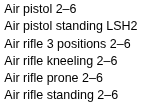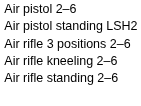 <table>
 <tr>
 <td>Air pistol 2–6<br></td>
 <td></td>
 <td></td>
 <td></td>
 </tr>
 <tr>
 <td>Air pistol standing LSH2<br></td>
 <td></td>
 <td></td>
 <td></td>
 </tr>
 <tr>
 <td>Air rifle 3 positions 2–6<br></td>
 <td></td>
 <td></td>
 <td></td>
 </tr>
 <tr>
 <td>Air rifle kneeling 2–6<br></td>
 <td></td>
 <td></td>
 <td></td>
 </tr>
 <tr>
-<td>Air rifle prone 2–6<br></td>
-<td></td>
-<td></td>
-<td></td>
-</tr>
-<tr>
 <td>Air rifle standing 2–6<br></td>
 <td></td>
 <td></td>
 <td></td>
 </tr>
 </table>
